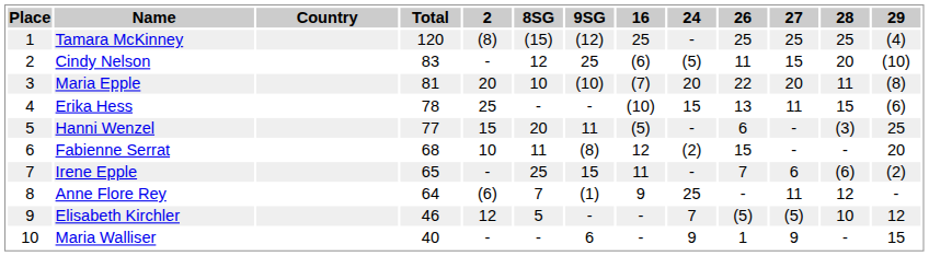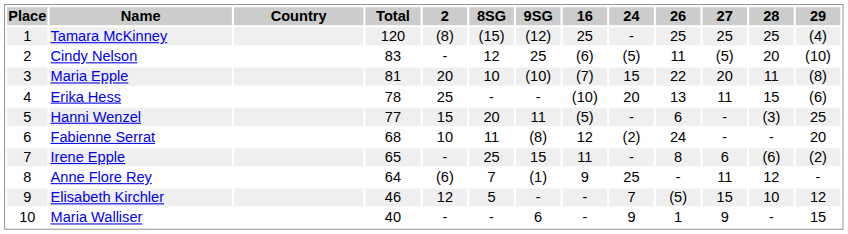 <table border="0" style="border: 1px solid #999; background-color:#FFFFFF; text-align:center; font-size:86%; line-height:15px;">
 <tr align="center" bgcolor="#CCCCCC">
 <th width=35>Place</th>
 <th width=170>Name</th>
 <th width=120>Country</th>
 <th width=50>Total</th>
 <th width=40>2</th>
 <th width=40>8SG</th>
 <th width=40>9SG</th>
 <th width=40>16</th>
 <th width=40>24</th>
 <th width=40>26</th>
 <th width=40>27</th>
 <th width=40>28</th>
 <th width=40>29</th>
 </tr>
 <tr style="background:#efefef;">
 <td>1</td>
 <td align="left"><a href='#'>Tamara McKinney</a></td>
 <td align="left"></td>
 <td>120</td>
 <td>(8)</td>
 <td>(15)</td>
 <td>(12)</td>
 <td>25</td>
 <td>-</td>
 <td>25</td>
 <td>25</td>
 <td>25</td>
 <td>(4)</td>
 </tr>
 <tr>
 <td>2</td>
 <td align="left"><a href='#'>Cindy Nelson</a></td>
 <td align="left"></td>
 <td>83</td>
 <td>-</td>
 <td>12</td>
 <td>25</td>
 <td>(6)</td>
 <td>(5)</td>
 <td>11</td>
-<td>15</td>
+<td>(5)</td>
 <td>20</td>
 <td>(10)</td>
 </tr>
 <tr style="background:#efefef;">
 <td>3</td>
 <td align="left"><a href='#'>Maria Epple</a></td>
 <td align="left"></td>
 <td>81</td>
 <td>20</td>
 <td>10</td>
 <td>(10)</td>
 <td>(7)</td>
-<td>20</td>
+<td>15</td>
 <td>22</td>
 <td>20</td>
 <td>11</td>
 <td>(8)</td>
 </tr>
 <tr>
 <td>4</td>
 <td align="left"><a href='#'>Erika Hess</a></td>
 <td align="left"></td>
 <td>78</td>
 <td>25</td>
 <td>-</td>
 <td>-</td>
 <td>(10)</td>
-<td>15</td>
+<td>20</td>
 <td>13</td>
 <td>11</td>
 <td>15</td>
 <td>(6)</td>
 </tr>
 <tr style="background:#efefef;">
 <td>5</td>
 <td align="left"><a href='#'>Hanni Wenzel</a></td>
 <td align="left"></td>
 <td>77</td>
 <td>15</td>
 <td>20</td>
 <td>11</td>
 <td>(5)</td>
 <td>-</td>
 <td>6</td>
 <td>-</td>
 <td>(3)</td>
 <td>25</td>
 </tr>
 <tr>
 <td>6</td>
 <td align="left"><a href='#'>Fabienne Serrat</a></td>
 <td align="left"></td>
 <td>68</td>
 <td>10</td>
 <td>11</td>
 <td>(8)</td>
 <td>12</td>
 <td>(2)</td>
-<td>15</td>
+<td>24</td>
 <td>-</td>
 <td>-</td>
 <td>20</td>
 </tr>
 <tr style="background:#efefef;">
 <td>7</td>
 <td align="left"><a href='#'>Irene Epple</a></td>
 <td align="left"></td>
 <td>65</td>
 <td>-</td>
 <td>25</td>
 <td>15</td>
 <td>11</td>
 <td>-</td>
-<td>7</td>
+<td>8</td>
 <td>6</td>
 <td>(6)</td>
 <td>(2)</td>
 </tr>
 <tr>
 <td>8</td>
 <td align="left"><a href='#'>Anne Flore Rey</a></td>
 <td align="left"></td>
 <td>64</td>
 <td>(6)</td>
 <td>7</td>
 <td>(1)</td>
 <td>9</td>
 <td>25</td>
 <td>-</td>
 <td>11</td>
 <td>12</td>
 <td>-</td>
 </tr>
 <tr style="background:#efefef;">
 <td>9</td>
 <td align="left"><a href='#'>Elisabeth Kirchler</a></td>
 <td align="left"></td>
 <td>46</td>
 <td>12</td>
 <td>5</td>
 <td>-</td>
 <td>-</td>
 <td>7</td>
 <td>(5)</td>
-<td>(5)</td>
+<td>15</td>
 <td>10</td>
 <td>12</td>
 </tr>
 <tr>
 <td>10</td>
 <td align="left"><a href='#'>Maria Walliser</a></td>
 <td align="left"></td>
 <td>40</td>
 <td>-</td>
 <td>-</td>
 <td>6</td>
 <td>-</td>
 <td>9</td>
 <td>1</td>
 <td>9</td>
 <td>-</td>
 <td>15</td>
 </tr>
 </table>
